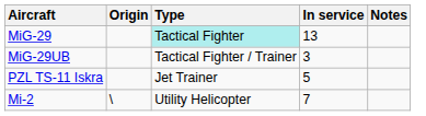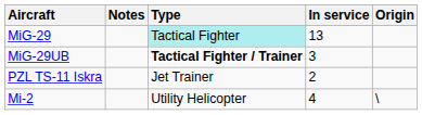 <table class="wikitable">
 <tr>
 <th style="text-align: left;">Aircraft</th>
-<th style="text-align: left;">Origin</th>
+<th style="text-align: left;">Notes</th>
 <th style="text-align: left;">Type</th>
 <th style="text-align: left;">In service</th>
-<th style="text-align: left;">Notes</th>
+<th style="text-align: left;">Origin</th>
 </tr>
 <tr>
 <td><a href='#'>MiG-29</a></td>
 <td></td>
 <td style="background: paleturquoise;">Tactical Fighter</td>
 <td>13</td>
 <td></td>
 </tr>
 <tr>
 <td><a href='#'>MiG-29UB</a></td>
 <td></td>
-<td>Tactical Fighter / Trainer</td>
+<td><strong>Tactical Fighter / Trainer</strong></td>
 <td>3</td>
 <td></td>
 </tr>
 <tr>
 <td><a href='#'>PZL TS-11 Iskra</a></td>
 <td></td>
 <td>Jet Trainer</td>
-<td>5</td>
+<td>2</td>
 <td></td>
 </tr>
 <tr>
 <td><a href='#'>Mi-2</a></td>
+<td></td>
+<td>Utility Helicopter</td>
+<td>4</td>
 <td> \ </td>
-<td>Utility Helicopter</td>
-<td>7</td>
-<td></td>
 </tr>
 </table>
